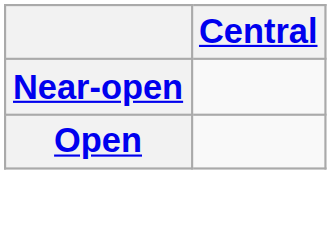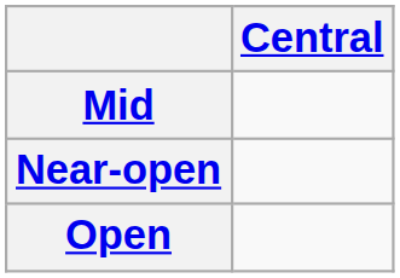 <table class="wikitable" style="text-align: center">
 <tr>
 <th></th>
 <th><a href='#'>Central</a></th>
+</tr>
+<tr>
+<th><a href='#'>Mid</a></th>
+<td></td>
 </tr>
 <tr>
 <th><a href='#'>Near-open</a></th>
 <td></td>
 </tr>
 <tr>
 <th><a href='#'>Open</a></th>
 <td></td>
 </tr>
 </table>
